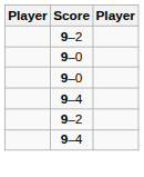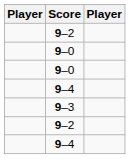 <table class="wikitable " style=font-size:90%>
 <tr>
 <th>Player</th>
 <th>Score</th>
 <th>Player</th>
 </tr>
 <tr>
 <td><strong></strong></td>
 <td style="text-align:center;"><strong>9</strong>–2</td>
 <td></td>
 </tr>
 <tr>
 <td><strong></strong></td>
 <td style="text-align:center;"><strong>9</strong>–0</td>
 <td></td>
 </tr>
 <tr>
 <td><strong></strong></td>
 <td style="text-align:center;"><strong>9</strong>–0</td>
 <td></td>
 </tr>
 <tr>
 <td><strong></strong></td>
 <td style="text-align:center;"><strong>9</strong>–4</td>
 <td></td>
 </tr>
 <tr>
 <td><strong></strong></td>
+<td style="text-align:center;"><strong>9</strong>–3</td>
+<td></td>
+</tr>
+<tr>
+<td><strong></strong></td>
 <td style="text-align:center;"><strong>9</strong>–2</td>
 <td></td>
 </tr>
 <tr>
 <td><strong></strong></td>
 <td style="text-align:center;"><strong>9</strong>–4</td>
 <td></td>
 </tr>
 </table>
